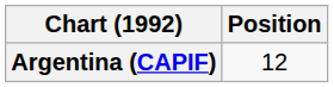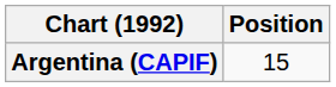 <table class="wikitable plainrowheaders" style="text-align:center">
 <tr>
 <th>Chart (1992)</th>
 <th>Position</th>
 </tr>
 <tr>
 <th scope="row">Argentina (<a href='#'>CAPIF</a>)</th>
-<td>12</td>
+<td>15</td>
 </tr>
 </table>
